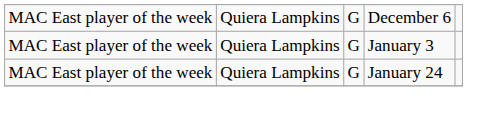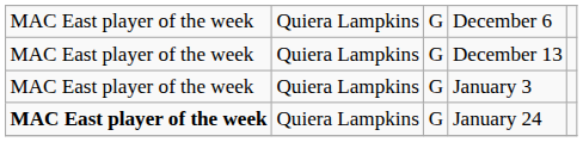 <table class="wikitable sortable" border="1">
 <tr>
 </tr>
 <tr>
 <td>MAC East player of the week</td>
 <td>Quiera Lampkins</td>
 <td>G</td>
 <td>December 6</td>
 <td></td>
 </tr>
 <tr>
 <td>MAC East player of the week</td>
 <td>Quiera Lampkins</td>
 <td>G</td>
+<td>December 13</td>
+<td></td>
+</tr>
+<tr>
+<td>MAC East player of the week</td>
+<td>Quiera Lampkins</td>
+<td>G</td>
 <td>January 3</td>
 <td></td>
 </tr>
 <tr>
-<td>MAC East player of the week</td>
+<td><strong>MAC East player of the week</strong></td>
 <td>Quiera Lampkins</td>
 <td>G</td>
 <td>January 24</td>
 <td></td>
 </tr>
 <tr>
 </tr>
 </table>
